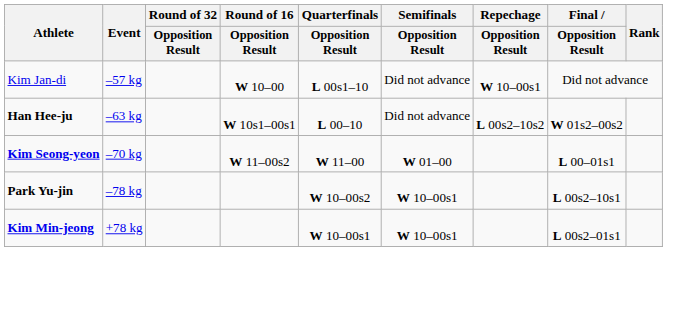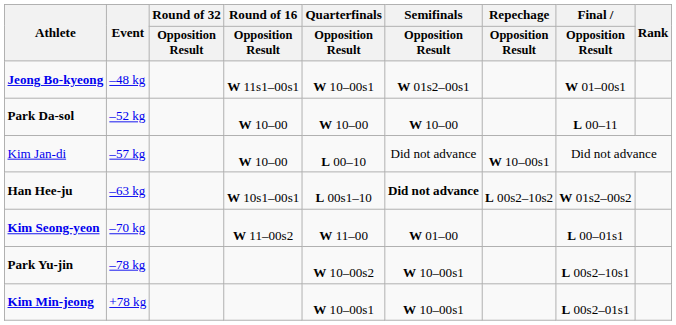 <table class=wikitable style=font-size:90%;text-align:center>
 <tr>
 <th rowspan="2">Athlete</th>
 <th rowspan="2">Event</th>
 <th>Round of 32</th>
 <th>Round of 16</th>
 <th>Quarterfinals</th>
 <th>Semifinals</th>
 <th>Repechage</th>
 <th>Final / </th>
 <th rowspan=2>Rank</th>
 </tr>
 <tr style="font-size:95%">
 <th>Opposition<br>Result</th>
 <th>Opposition<br>Result</th>
 <th>Opposition<br>Result</th>
 <th>Opposition<br>Result</th>
 <th>Opposition<br>Result</th>
 <th>Opposition<br>Result</th>
 </tr>
 <tr>
+<td align=left><strong><a href='#'>Jeong Bo-kyeong</a></strong></td>
+<td align=left><a href='#'>–48 kg</a></td>
+<td></td>
+<td><br><strong>W</strong> 11s1–00s1</td>
+<td><br><strong>W</strong> 10–00s1</td>
+<td><br><strong>W</strong> 01s2–00s1</td>
+<td></td>
+<td><br><strong>W</strong> 01–00s1</td>
+<td></td>
+</tr>
+<tr>
+<td align=left><strong>Park Da-sol</strong></td>
+<td align=left><a href='#'>–52 kg</a></td>
+<td></td>
+<td><br><strong>W</strong> 10–00</td>
+<td><br><strong>W</strong> 10–00</td>
+<td><br><strong>W</strong> 10–00</td>
+<td></td>
+<td><br><strong>L</strong> 00–11</td>
+<td></td>
+</tr>
+<tr>
 <td align=left><a href='#'>Kim Jan-di</a></td>
 <td align=left><a href='#'>–57 kg</a></td>
 <td></td>
 <td><br><strong>W</strong> 10–00</td>
-<td><br><strong>L</strong> 00s1–10</td>
+<td><br><strong>L</strong> 00–10</td>
 <td>Did not advance</td>
 <td><br><strong>W</strong> 10–00s1</td>
 <td colspan=2>Did not advance</td>
 </tr>
 <tr>
 <td align=left><strong>Han Hee-ju</strong></td>
 <td align=left><a href='#'>–63 kg</a></td>
 <td></td>
 <td><br><strong>W</strong> 10s1–00s1</td>
-<td><br><strong>L</strong> 00–10</td>
-<td>Did not advance</td>
+<td><br><strong>L</strong> 00s1–10</td>
+<td><strong>Did not advance</strong></td>
 <td><br><strong>L</strong> 00s2–10s2</td>
 <td><br><strong>W</strong> 01s2–00s2</td>
 <td></td>
 </tr>
 <tr>
 <td align=left><strong><a href='#'>Kim Seong-yeon</a></strong></td>
 <td align=left><a href='#'>–70 kg</a></td>
 <td></td>
 <td><br><strong>W</strong> 11–00s2</td>
 <td><br><strong>W</strong> 11–00</td>
 <td><br><strong>W</strong> 01–00</td>
 <td></td>
 <td><br><strong>L</strong> 00–01s1</td>
 <td></td>
 </tr>
 <tr>
 <td align=left><strong>Park Yu-jin</strong></td>
 <td align=left><a href='#'>–78 kg</a></td>
 <td></td>
 <td></td>
 <td><br><strong>W</strong> 10–00s2</td>
 <td><br><strong>W</strong> 10–00s1</td>
 <td></td>
 <td><br><strong>L</strong> 00s2–10s1</td>
 <td></td>
 </tr>
 <tr>
 <td align=left><strong><a href='#'>Kim Min-jeong</a></strong></td>
 <td align=left><a href='#'>+78 kg</a></td>
 <td></td>
 <td></td>
 <td><br><strong>W</strong> 10–00s1</td>
 <td><br><strong>W</strong> 10–00s1</td>
 <td></td>
 <td><br><strong>L</strong> 00s2–01s1</td>
 <td></td>
 </tr>
 </table>
